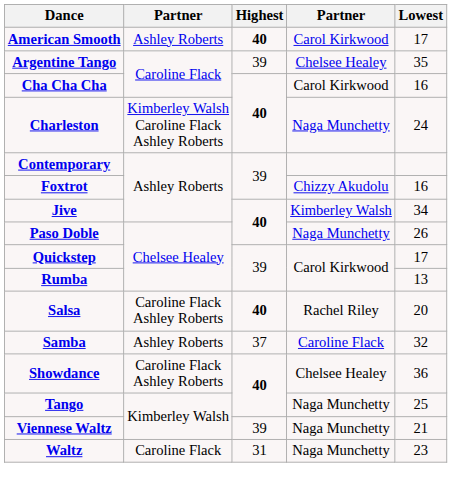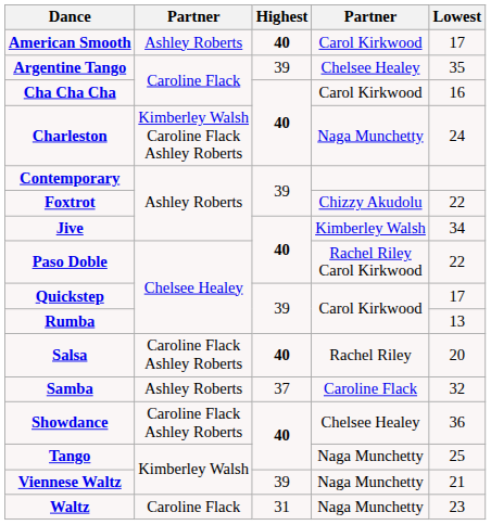 <table class="wikitable sortable collapsed">
 <tr style="text-align:Center; background:#ccc;">
 <th>Dance</th>
 <th>Partner</th>
 <th>Highest</th>
 <th>Partner</th>
 <th>Lowest</th>
 </tr>
 <tr style="text-align: center; background:#faf6f6;">
 <td><strong><a href='#'>American Smooth</a></strong></td>
 <td><a href='#'>Ashley Roberts</a></td>
 <td><span><strong>40</strong></span></td>
 <td><a href='#'>Carol Kirkwood</a></td>
 <td>17</td>
 </tr>
 <tr style="text-align: center; background:#faf6f6;">
 <td><strong><a href='#'>Argentine Tango</a></strong></td>
 <td rowspan=2><a href='#'>Caroline Flack</a></td>
 <td>39</td>
 <td><a href='#'>Chelsee Healey</a></td>
 <td>35</td>
 </tr>
 <tr style="text-align: center; background:#faf6f6;">
 <td><strong><a href='#'>Cha Cha Cha</a></strong></td>
 <td rowspan="2"><span><strong>40</strong></span></td>
 <td>Carol Kirkwood</td>
 <td>16</td>
 </tr>
 <tr style="text-align: center; background:#faf6f6;">
 <td><strong><a href='#'>Charleston</a></strong></td>
 <td><a href='#'>Kimberley Walsh</a><br>Caroline Flack<br>Ashley Roberts</td>
 <td><a href='#'>Naga Munchetty</a></td>
 <td>24</td>
 </tr>
 <tr style="text-align: center; background:#faf6f6;">
 <td><strong><a href='#'>Contemporary</a></strong></td>
 <td rowspan="3">Ashley Roberts</td>
 <td rowspan=2>39</td>
 <td></td>
 <td></td>
 </tr>
 <tr style="text-align: center; background:#faf6f6;">
 <td><strong><a href='#'>Foxtrot</a></strong></td>
 <td><a href='#'>Chizzy Akudolu</a></td>
-<td>16</td>
+<td>22</td>
 </tr>
 <tr style="text-align: center; background:#faf6f6;">
 <td><strong><a href='#'>Jive</a></strong></td>
 <td rowspan="2"><span><strong>40</strong></span></td>
 <td><a href='#'>Kimberley Walsh</a></td>
 <td>34</td>
 </tr>
 <tr style="text-align: center; background:#faf6f6;">
 <td><strong><a href='#'>Paso Doble</a></strong></td>
 <td rowspan=3><a href='#'>Chelsee Healey</a></td>
-<td><a href='#'>Naga Munchetty</a></td>
-<td>26</td>
+<td><a href='#'>Rachel Riley</a><br>Carol Kirkwood</td>
+<td>22</td>
 </tr>
 <tr style="text-align: center; background:#faf6f6;">
 <td><strong><a href='#'>Quickstep</a></strong></td>
 <td rowspan=2>39</td>
 <td rowspan=2>Carol Kirkwood</td>
 <td>17</td>
 </tr>
 <tr style="text-align: center; background:#faf6f6;">
 <td><strong><a href='#'>Rumba</a></strong></td>
 <td><span>13</span></td>
 </tr>
 <tr style="text-align: center; background:#faf6f6;">
 <td><strong><a href='#'>Salsa</a></strong></td>
 <td>Caroline Flack<br>Ashley Roberts</td>
 <td><span><strong>40</strong></span></td>
 <td>Rachel Riley</td>
 <td>20</td>
 </tr>
 <tr style="text-align: center; background:#faf6f6;">
 <td><strong><a href='#'>Samba</a></strong></td>
 <td>Ashley Roberts</td>
 <td>37</td>
 <td><a href='#'>Caroline Flack</a></td>
 <td>32</td>
 </tr>
 <tr style="text-align: center; background:#faf6f6;">
 <td><strong><a href='#'>Showdance</a></strong></td>
 <td>Caroline Flack<br>Ashley Roberts</td>
 <td rowspan="2"><span><strong>40</strong></span></td>
 <td>Chelsee Healey</td>
 <td>36</td>
 </tr>
 <tr style="text-align: center; background:#faf6f6;">
 <td><strong><a href='#'>Tango</a></strong></td>
 <td rowspan=2>Kimberley Walsh</td>
 <td>Naga Munchetty</td>
 <td>25</td>
 </tr>
 <tr style="text-align: center; background:#faf6f6;">
 <td><strong><a href='#'>Viennese Waltz</a></strong></td>
 <td>39</td>
 <td>Naga Munchetty</td>
 <td>21</td>
 </tr>
 <tr style="text-align: center; background:#faf6f6;">
 <td><strong><a href='#'>Waltz</a></strong></td>
 <td>Caroline Flack</td>
 <td>31</td>
 <td>Naga Munchetty</td>
 <td>23</td>
 </tr>
 </table>
